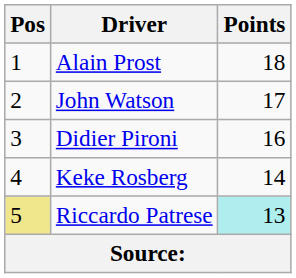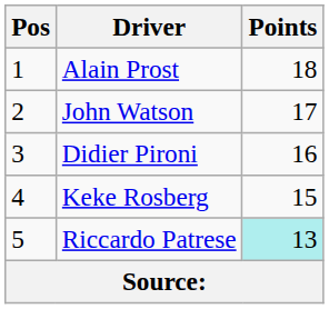 <table class="wikitable" style="font-size: 95%;">
 <tr>
 <th>Pos</th>
 <th>Driver</th>
 <th>Points</th>
 </tr>
 <tr>
 <td>1</td>
 <td> <a href='#'>Alain Prost</a></td>
 <td align="right">18</td>
 </tr>
 <tr>
 <td>2</td>
 <td> <a href='#'>John Watson</a></td>
 <td align="right">17</td>
 </tr>
 <tr>
 <td>3</td>
 <td> <a href='#'>Didier Pironi</a></td>
 <td align="right">16</td>
 </tr>
 <tr>
 <td>4</td>
 <td> <a href='#'>Keke Rosberg</a></td>
-<td align="right">14</td>
+<td align="right">15</td>
 </tr>
 <tr>
-<td style="background: khaki;">5</td>
+<td>5</td>
 <td> <a href='#'>Riccardo Patrese</a></td>
 <td align="right" style="background: paleturquoise;">13</td>
 </tr>
 <tr>
 <th colspan=4>Source: </th>
 </tr>
 </table>
